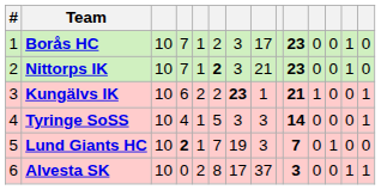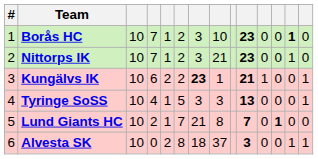 <table class="wikitable sortable">
 <tr>
 <th>#</th>
 <th>Team</th>
 <th></th>
 <th></th>
 <th></th>
 <th></th>
 <th></th>
 <th></th>
 <th></th>
 <th></th>
 <th></th>
 <th></th>
 <th></th>
 <th></th>
 </tr>
 <tr style="background: #D0F0C0;">
 <td>1</td>
 <td><strong><a href='#'>Borås HC</a></strong></td>
 <td style="text-align: center;">10</td>
 <td style="text-align: center;">7</td>
 <td style="text-align: center;">1</td>
 <td style="text-align: center;">2</td>
 <td style="text-align: center;">3</td>
-<td style="text-align: center;">17</td>
+<td style="text-align: center;">10</td>
 <td style="text-align: center;"></td>
 <td style="text-align: center;"><strong>23</strong></td>
 <td style="text-align: center;">0</td>
 <td style="text-align: center;">0</td>
-<td style="text-align: center;">1</td>
+<td style="text-align: center;"><strong>1</strong></td>
 <td style="text-align: center;">0</td>
 </tr>
 <tr style="background: #D0F0C0;">
 <td>2</td>
 <td><strong><a href='#'>Nittorps IK</a></strong></td>
 <td style="text-align: center;">10</td>
 <td style="text-align: center;">7</td>
 <td style="text-align: center;">1</td>
-<td style="text-align: center;"><strong>2</strong></td>
+<td style="text-align: center;">2</td>
 <td style="text-align: center;">3</td>
 <td style="text-align: center;">21</td>
 <td style="text-align: center;"></td>
 <td style="text-align: center;"><strong>23</strong></td>
 <td style="text-align: center;">0</td>
 <td style="text-align: center;">0</td>
 <td style="text-align: center;">1</td>
 <td style="text-align: center;">0</td>
 </tr>
 <tr style="background: #FFCCCC;">
 <td>3</td>
 <td> <strong><a href='#'>Kungälvs IK</a></strong></td>
 <td style="text-align: center;">10</td>
 <td style="text-align: center;">6</td>
 <td style="text-align: center;">2</td>
 <td style="text-align: center;">2</td>
 <td style="text-align: center;"><strong>23</strong></td>
 <td style="text-align: center;">1</td>
 <td style="text-align: center;"></td>
 <td style="text-align: center;"><strong>21</strong></td>
 <td style="text-align: center;">1</td>
 <td style="text-align: center;">0</td>
 <td style="text-align: center;">0</td>
 <td style="text-align: center;">1</td>
 </tr>
 <tr style="background: #FFCCCC;">
 <td>4</td>
 <td><strong><a href='#'>Tyringe SoSS</a></strong></td>
 <td style="text-align: center;">10</td>
 <td style="text-align: center;">4</td>
 <td style="text-align: center;">1</td>
 <td style="text-align: center;">5</td>
 <td style="text-align: center;">3</td>
 <td style="text-align: center;">3</td>
 <td style="text-align: center;"></td>
-<td style="text-align: center;"><strong>14</strong></td>
+<td style="text-align: center;"><strong>13</strong></td>
 <td style="text-align: center;">0</td>
 <td style="text-align: center;">0</td>
 <td style="text-align: center;">0</td>
 <td style="text-align: center;">1</td>
 </tr>
 <tr style="background: #FFCCCC;">
 <td>5</td>
 <td><strong><a href='#'>Lund Giants HC</a></strong></td>
 <td style="text-align: center;">10</td>
-<td style="text-align: center;"><strong>2</strong></td>
+<td style="text-align: center;">2</td>
 <td style="text-align: center;">1</td>
 <td style="text-align: center;">7</td>
-<td style="text-align: center;">19</td>
-<td style="text-align: center;">3</td>
+<td style="text-align: center;">21</td>
+<td style="text-align: center;">8</td>
 <td style="text-align: center;"></td>
 <td style="text-align: center;"><strong>7</strong></td>
 <td style="text-align: center;">0</td>
-<td style="text-align: center;">1</td>
+<td style="text-align: center;"><strong>1</strong></td>
 <td style="text-align: center;">0</td>
 <td style="text-align: center;">0</td>
 </tr>
 <tr style="background: #FFCCCC;">
 <td>6</td>
 <td><strong><a href='#'>Alvesta SK</a></strong></td>
 <td style="text-align: center;">10</td>
 <td style="text-align: center;">0</td>
 <td style="text-align: center;">2</td>
 <td style="text-align: center;">8</td>
-<td style="text-align: center;">17</td>
+<td style="text-align: center;">18</td>
 <td style="text-align: center;">37</td>
 <td style="text-align: center;"></td>
 <td style="text-align: center;"><strong>3</strong></td>
 <td style="text-align: center;">0</td>
 <td style="text-align: center;">0</td>
 <td style="text-align: center;">1</td>
 <td style="text-align: center;">1</td>
 </tr>
 </table>
